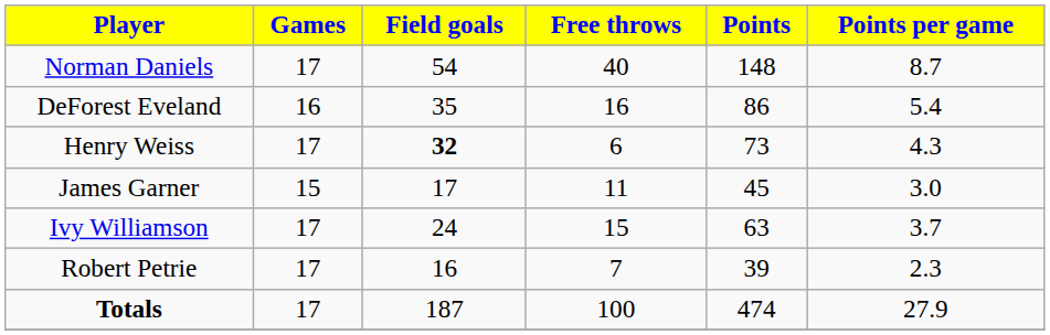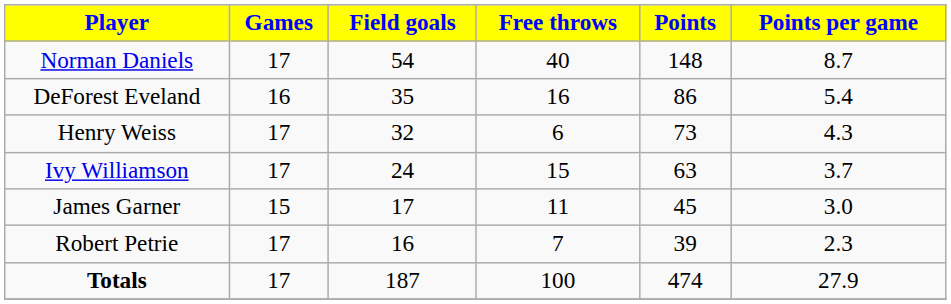 <table class="wikitable" width="650">
 <tr align="center"  style="background:yellow;color:blue;">
 <td><strong>Player</strong></td>
 <td><strong>Games</strong></td>
 <td><strong>Field goals</strong></td>
 <td><strong>Free throws</strong></td>
 <td><strong>Points</strong></td>
 <td><strong>Points per game</strong></td>
 </tr>
 <tr align="center" bgcolor="">
 <td><a href='#'>Norman Daniels</a></td>
 <td>17</td>
 <td>54</td>
 <td>40</td>
 <td>148</td>
 <td>8.7</td>
 </tr>
 <tr align="center" bgcolor="">
 <td>DeForest Eveland</td>
 <td>16</td>
 <td>35</td>
 <td>16</td>
 <td>86</td>
 <td>5.4</td>
 </tr>
 <tr align="center" bgcolor="">
 <td>Henry Weiss</td>
 <td>17</td>
-<td><strong>32</strong></td>
+<td>32</td>
 <td>6</td>
 <td>73</td>
 <td>4.3</td>
+</tr>
+<tr align="center" bgcolor="">
+<td><a href='#'>Ivy Williamson</a></td>
+<td>17</td>
+<td>24</td>
+<td>15</td>
+<td>63</td>
+<td>3.7</td>
 </tr>
 <tr align="center" bgcolor="">
 <td>James Garner</td>
 <td>15</td>
 <td>17</td>
 <td>11</td>
 <td>45</td>
 <td>3.0</td>
-</tr>
-<tr align="center" bgcolor="">
-<td><a href='#'>Ivy Williamson</a></td>
-<td>17</td>
-<td>24</td>
-<td>15</td>
-<td>63</td>
-<td>3.7</td>
 </tr>
 <tr align="center" bgcolor="">
 <td>Robert Petrie</td>
 <td>17</td>
 <td>16</td>
 <td>7</td>
 <td>39</td>
 <td>2.3</td>
 </tr>
 <tr align="center" bgcolor="">
 <td><strong>Totals</strong></td>
 <td>17</td>
 <td>187</td>
 <td>100</td>
 <td>474</td>
 <td>27.9</td>
 </tr>
 <tr align="center" bgcolor="">
 </tr>
 </table>
